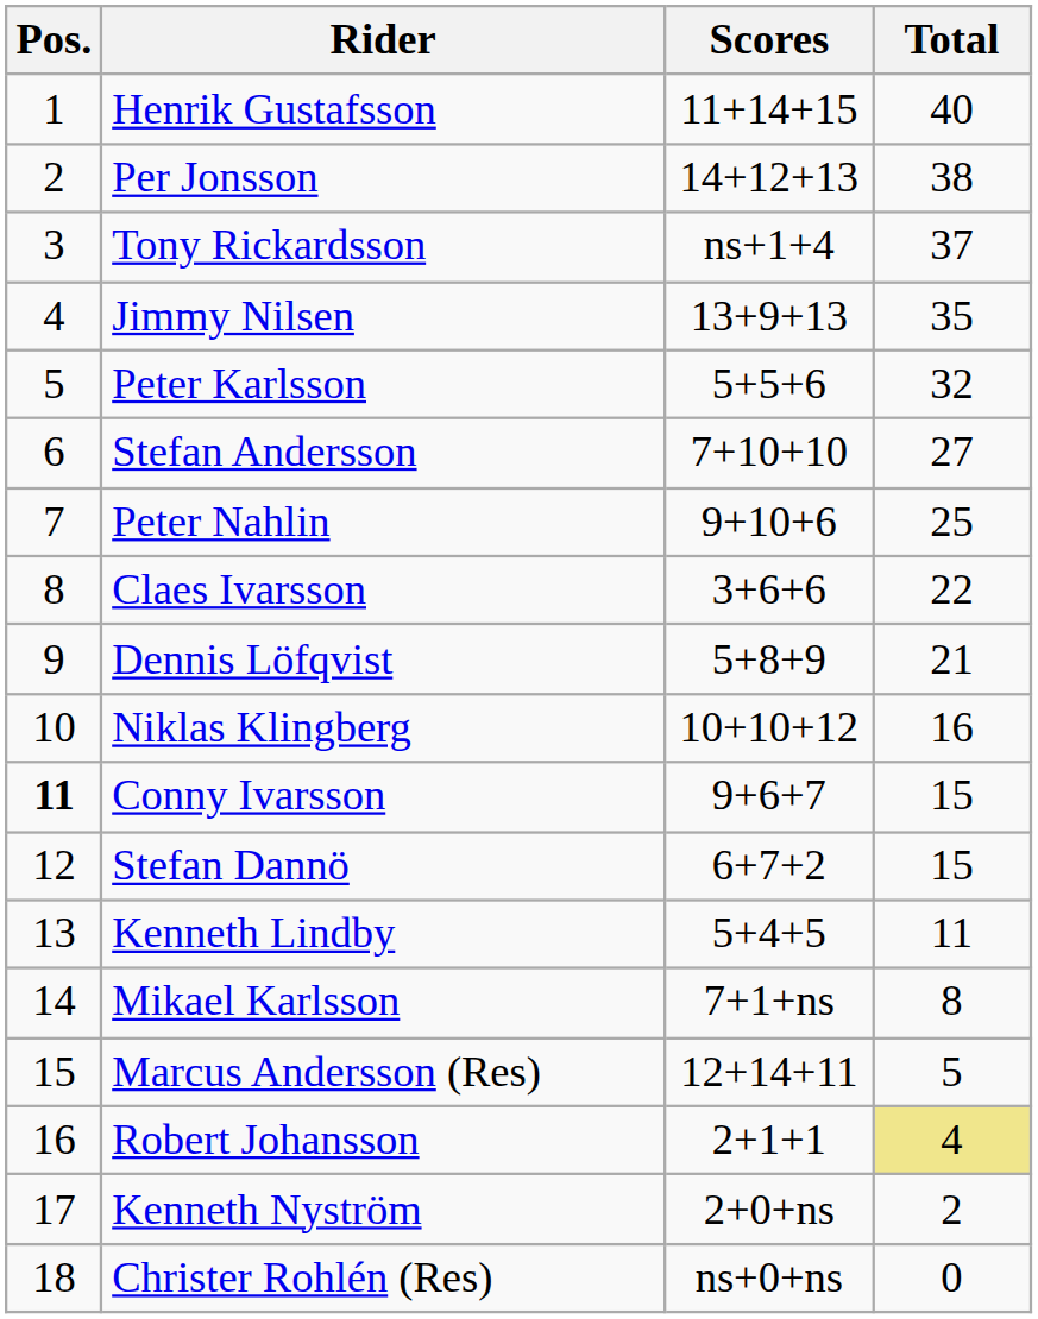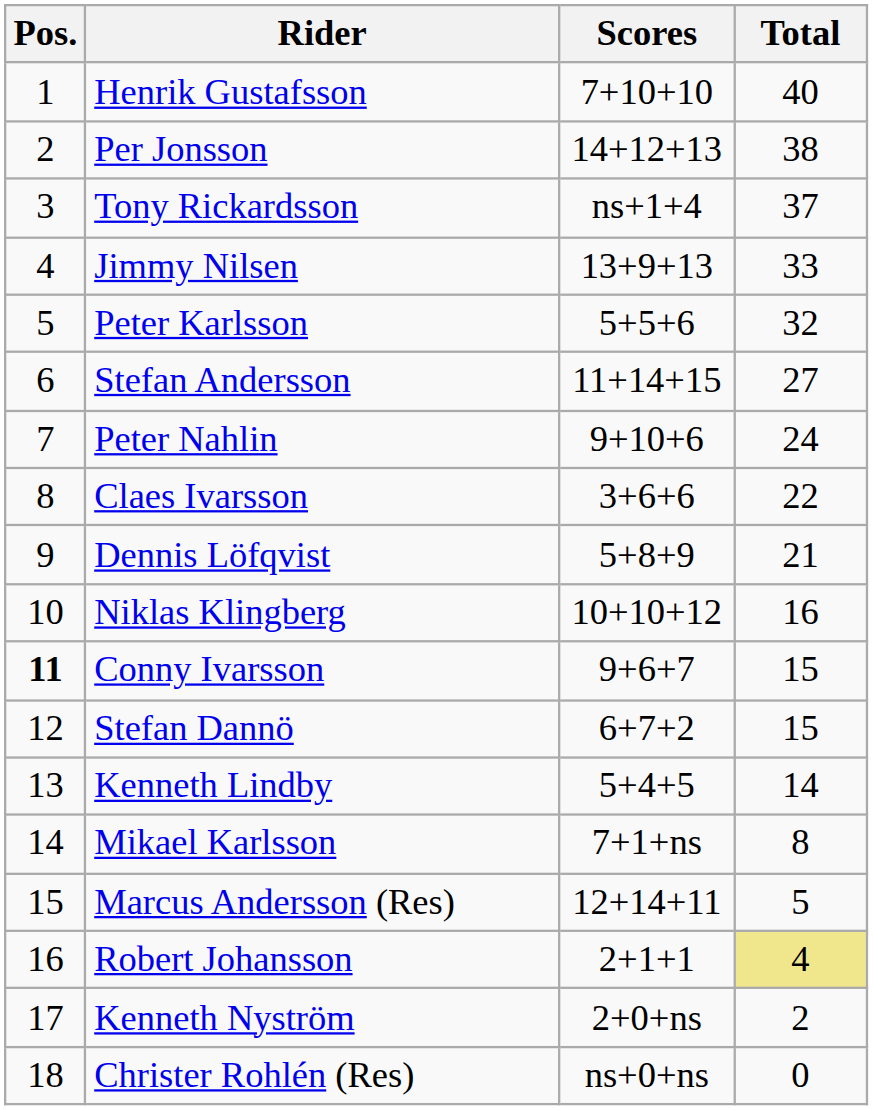 <table class=wikitable>
 <tr>
 <th width=25px>Pos.</th>
 <th width=200px>Rider</th>
 <th width=70px>Scores</th>
 <th width=50px>Total</th>
 </tr>
 <tr align=center >
 <td>1</td>
 <td align=left><a href='#'>Henrik Gustafsson</a></td>
-<td>11+14+15</td>
+<td>7+10+10</td>
 <td>40</td>
 </tr>
 <tr align=center >
 <td>2</td>
 <td align=left><a href='#'>Per Jonsson</a></td>
 <td>14+12+13</td>
 <td>38</td>
 </tr>
 <tr align=center >
 <td>3</td>
 <td align=left><a href='#'>Tony Rickardsson</a></td>
 <td>ns+1+4</td>
 <td>37</td>
 </tr>
 <tr align=center >
 <td>4</td>
 <td align=left><a href='#'>Jimmy Nilsen</a></td>
 <td>13+9+13</td>
-<td>35</td>
+<td>33</td>
 </tr>
 <tr align=center >
 <td>5</td>
 <td align=left><a href='#'>Peter Karlsson</a></td>
 <td>5+5+6</td>
 <td>32</td>
 </tr>
 <tr align=center >
 <td>6</td>
 <td align=left><a href='#'>Stefan Andersson</a></td>
-<td>7+10+10</td>
+<td>11+14+15</td>
 <td>27</td>
 </tr>
 <tr align=center>
 <td>7</td>
 <td align=left><a href='#'>Peter Nahlin</a></td>
 <td>9+10+6</td>
-<td>25</td>
+<td>24</td>
 </tr>
 <tr align=center>
 <td>8</td>
 <td align=left><a href='#'>Claes Ivarsson</a></td>
 <td>3+6+6</td>
 <td>22</td>
 </tr>
 <tr align=center>
 <td>9</td>
 <td align=left><a href='#'>Dennis Löfqvist</a></td>
 <td>5+8+9</td>
 <td>21</td>
 </tr>
 <tr align=center>
 <td>10</td>
 <td align=left><a href='#'>Niklas Klingberg</a></td>
 <td>10+10+12</td>
 <td>16</td>
 </tr>
 <tr align=center>
 <td><strong>11</strong></td>
 <td align=left><a href='#'>Conny Ivarsson</a></td>
 <td>9+6+7</td>
 <td>15</td>
 </tr>
 <tr align=center>
 <td>12</td>
 <td align=left><a href='#'>Stefan Dannö</a></td>
 <td>6+7+2</td>
 <td>15</td>
 </tr>
 <tr align=center>
 <td>13</td>
 <td align=left><a href='#'>Kenneth Lindby</a></td>
 <td>5+4+5</td>
-<td>11</td>
+<td>14</td>
 </tr>
 <tr align=center>
 <td>14</td>
 <td align=left><a href='#'>Mikael Karlsson</a></td>
 <td>7+1+ns</td>
 <td>8</td>
 </tr>
 <tr align=center>
 <td>15</td>
 <td align=left><a href='#'>Marcus Andersson</a> (Res)</td>
 <td>12+14+11</td>
 <td>5</td>
 </tr>
 <tr align=center>
 <td>16</td>
 <td align=left><a href='#'>Robert Johansson</a></td>
 <td>2+1+1</td>
 <td style="background: khaki;">4</td>
 </tr>
 <tr align=center>
 <td>17</td>
 <td align=left><a href='#'>Kenneth Nyström</a></td>
 <td>2+0+ns</td>
 <td>2</td>
 </tr>
 <tr align=center>
 <td>18</td>
 <td align=left><a href='#'>Christer Rohlén</a> (Res)</td>
 <td>ns+0+ns</td>
 <td>0</td>
 </tr>
 </table>
